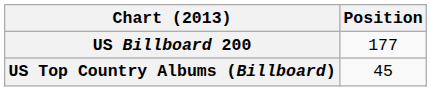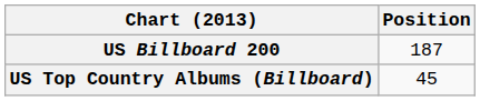 <table class="wikitable sortable plainrowheaders" style="text-align:center">
 <tr>
 <th>Chart (2013)</th>
 <th>Position</th>
 </tr>
 <tr>
 <th scope="row">US <em>Billboard</em> 200</th>
-<td>177</td>
+<td>187</td>
 </tr>
 <tr>
 <th scope="row">US Top Country Albums (<em>Billboard</em>)</th>
 <td>45</td>
 </tr>
 </table>
